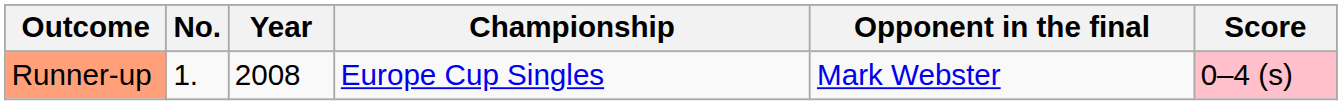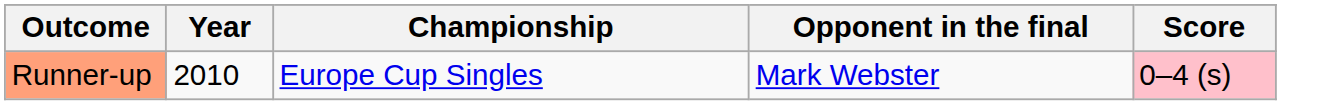 <table class="sortable wikitable">
 <tr>
 <th width="80">Outcome</th>
-<th width="20">No.</th>
 <th width="50">Year</th>
 <th style="width:250px;">Championship</th>
 <th style="width:200px;">Opponent in the final</th>
 <th width="70">Score</th>
 </tr>
 <tr>
 <td style="background:#ffa07a;">Runner-up</td>
-<td>1.</td>
-<td>2008</td>
+<td>2010</td>
 <td><a href='#'>Europe Cup Singles</a></td>
 <td> <a href='#'>Mark Webster</a></td>
 <td style="background: pink;">0–4 (s)</td>
 </tr>
 </table>
